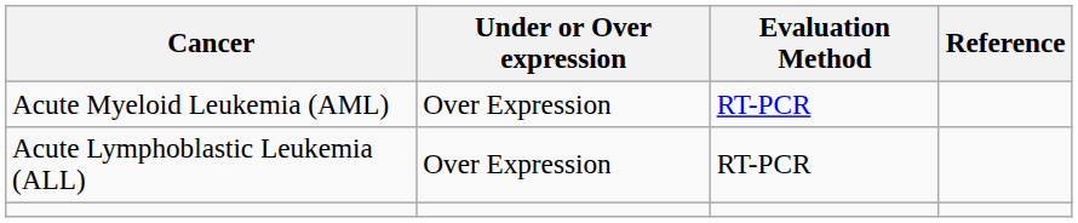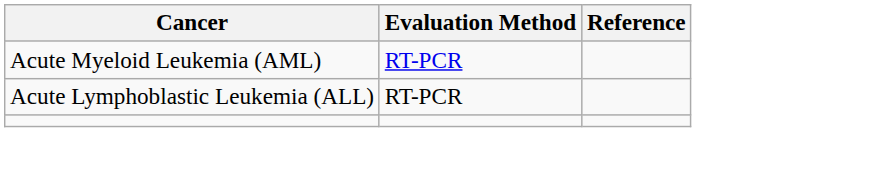 <table class="wikitable">
 <tr>
 <th>Cancer</th>
-<th>Under or Over expression</th>
 <th>Evaluation Method</th>
 <th>Reference</th>
 </tr>
 <tr>
 <td>Acute Myeloid Leukemia (AML)</td>
-<td>Over Expression</td>
 <td><a href='#'>RT-PCR</a></td>
 <td></td>
 </tr>
 <tr>
 <td>Acute Lymphoblastic Leukemia (ALL)</td>
-<td>Over Expression</td>
 <td>RT-PCR</td>
 <td></td>
 </tr>
 <tr>
 <td></td>
 <td></td>
 <td></td>
-<td></td>
 </tr>
 </table>
